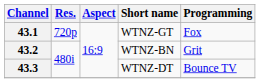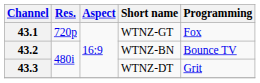 <table class="wikitable">
 <tr>
 <th scope = "col"><a href='#'>Channel</a></th>
 <th scope = "col"><a href='#'>Res.</a></th>
 <th scope = "col"><a href='#'>Aspect</a></th>
 <th scope = "col">Short name</th>
 <th scope = "col">Programming</th>
 </tr>
 <tr>
 <th scope = "row">43.1</th>
 <td><a href='#'>720p</a></td>
 <td rowspan="3"><a href='#'>16:9</a></td>
 <td>WTNZ-GT</td>
 <td><a href='#'>Fox</a></td>
 </tr>
 <tr>
 <th scope = "row">43.2</th>
 <td rowspan=2><a href='#'>480i</a></td>
 <td>WTNZ-BN</td>
-<td><a href='#'>Grit</a></td>
+<td><a href='#'>Bounce TV</a></td>
 </tr>
 <tr>
 <th scope = "row">43.3</th>
 <td>WTNZ-DT</td>
-<td><a href='#'>Bounce TV</a></td>
+<td><a href='#'>Grit</a></td>
 </tr>
 <tr>
 </tr>
 </table>
